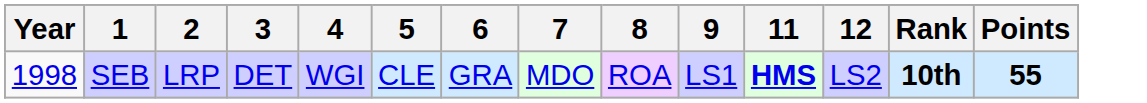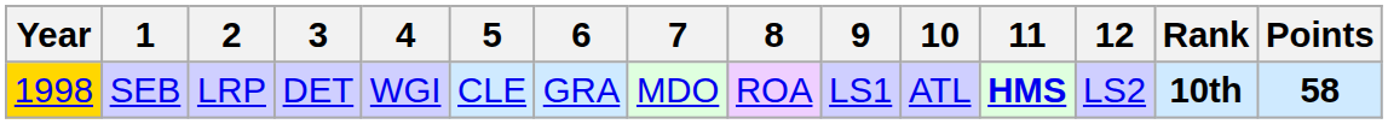 <table class="wikitable" style="text-align:center; font-size:95%">
 <tr>
 <th>Year</th>
 <th>1</th>
 <th>2</th>
 <th>3</th>
 <th>4</th>
 <th>5</th>
 <th>6</th>
 <th>7</th>
 <th>8</th>
 <th>9</th>
+<th>10</th>
 <th>11</th>
 <th>12</th>
 <th>Rank</th>
 <th>Points</th>
 </tr>
 <tr>
-<td><a href='#'>1998</a></td>
+<td style="background: gold;"><a href='#'>1998</a></td>
 <td style="background:#CFCFFF;"><a href='#'>SEB</a><br></td>
 <td style="background:#CFCFFF;"><a href='#'>LRP</a><br></td>
 <td style="background:#CFCFFF;"><a href='#'>DET</a><br></td>
 <td style="background:#CFCFFF;"><a href='#'>WGI</a><br></td>
 <td style="background:#CFEAFF;"><a href='#'>CLE</a><br></td>
 <td style="background:#CFEAFF;"><a href='#'>GRA</a><br></td>
 <td style="background:#DFFFDF;"><a href='#'>MDO</a><br></td>
 <td style="background:#EFCFFF;"><a href='#'>ROA</a><br></td>
 <td style="background:#CFCFFF;"><a href='#'>LS1</a><br></td>
+<td style="background:#CFCFFF;"><a href='#'>ATL</a><br></td>
 <td style="background:#DFFFDF;"><strong><a href='#'>HMS</a><br></strong></td>
 <td style="background:#CFCFFF;"><a href='#'>LS2</a><br></td>
 <td style="background:#CFEAFF;"><strong>10th</strong></td>
-<td style="background:#CFEAFF;"><strong>55</strong></td>
+<td style="background:#CFEAFF;"><strong>58</strong></td>
 </tr>
 </table>
